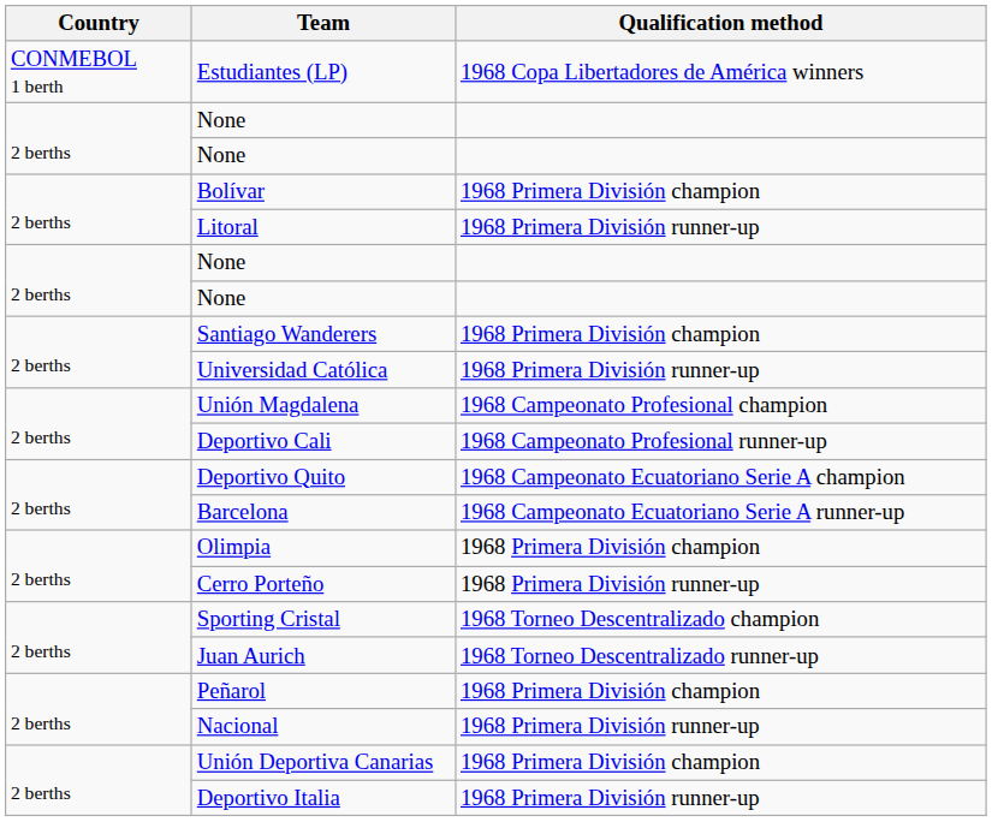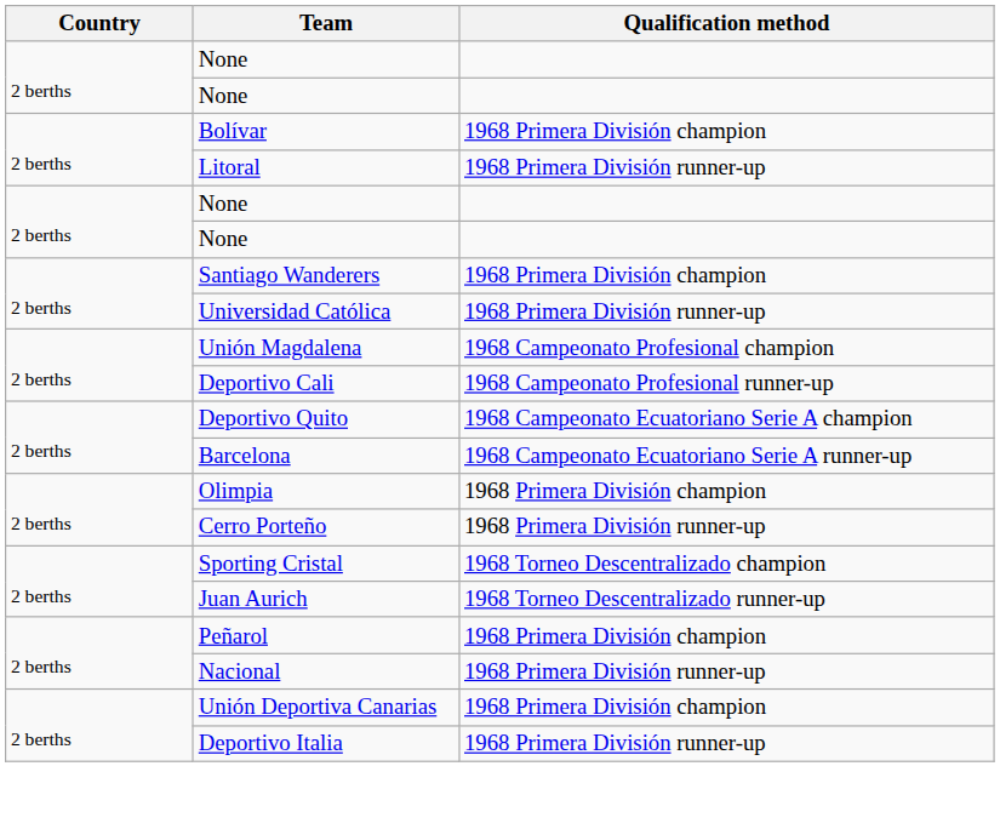 <table class="wikitable">
 <tr>
 <th width=125>Country</th>
 <th width=180>Team</th>
 <th width=370>Qualification method</th>
-</tr>
-<tr>
-<td><a href='#'>CONMEBOL</a><br><small>1 berth</small></td>
-<td><a href='#'>Estudiantes (LP)</a></td>
-<td><a href='#'>1968 Copa Libertadores de América</a> winners</td>
 </tr>
 <tr>
 <td rowspan="2"><br><small>2 berths</small></td>
 <td>None</td>
 <td></td>
 </tr>
 <tr>
 <td>None</td>
 <td></td>
 </tr>
 <tr>
 <td rowspan="2"><br><small>2 berths</small></td>
 <td><a href='#'>Bolívar</a></td>
 <td><a href='#'>1968 Primera División</a> champion</td>
 </tr>
 <tr>
 <td><a href='#'>Litoral</a></td>
 <td><a href='#'>1968 Primera División</a> runner-up</td>
 </tr>
 <tr>
 <td rowspan="2"><br><small>2 berths</small></td>
 <td>None</td>
 <td></td>
 </tr>
 <tr>
 <td>None</td>
 <td></td>
 </tr>
 <tr>
 <td rowspan="2"><br><small>2 berths</small></td>
 <td><a href='#'>Santiago Wanderers</a></td>
 <td><a href='#'>1968 Primera División</a> champion</td>
 </tr>
 <tr>
 <td><a href='#'>Universidad Católica</a></td>
 <td><a href='#'>1968 Primera División</a> runner-up</td>
 </tr>
 <tr>
 <td rowspan="2"><br><small>2 berths</small></td>
 <td><a href='#'>Unión Magdalena</a></td>
 <td><a href='#'>1968 Campeonato Profesional</a> champion</td>
 </tr>
 <tr>
 <td><a href='#'>Deportivo Cali</a></td>
 <td><a href='#'>1968 Campeonato Profesional</a> runner-up</td>
 </tr>
 <tr>
 <td rowspan="2"><br><small>2 berths</small></td>
 <td><a href='#'>Deportivo Quito</a></td>
 <td><a href='#'>1968 Campeonato Ecuatoriano Serie A</a> champion</td>
 </tr>
 <tr>
 <td><a href='#'>Barcelona</a></td>
 <td><a href='#'>1968 Campeonato Ecuatoriano Serie A</a> runner-up</td>
 </tr>
 <tr>
 <td rowspan="2"><br><small>2 berths</small></td>
 <td><a href='#'>Olimpia</a></td>
 <td>1968 <a href='#'>Primera División</a> champion</td>
 </tr>
 <tr>
 <td><a href='#'>Cerro Porteño</a></td>
 <td>1968 <a href='#'>Primera División</a> runner-up</td>
 </tr>
 <tr>
 <td rowspan="2"><br><small>2 berths</small></td>
 <td><a href='#'>Sporting Cristal</a></td>
 <td><a href='#'>1968 Torneo Descentralizado</a> champion</td>
 </tr>
 <tr>
 <td><a href='#'>Juan Aurich</a></td>
 <td><a href='#'>1968 Torneo Descentralizado</a> runner-up</td>
 </tr>
 <tr>
 <td rowspan="2"><br><small>2 berths</small></td>
 <td><a href='#'>Peñarol</a></td>
 <td><a href='#'>1968 Primera División</a> champion</td>
 </tr>
 <tr>
 <td><a href='#'>Nacional</a></td>
 <td><a href='#'>1968 Primera División</a> runner-up</td>
 </tr>
 <tr>
 <td rowspan="2"><br><small>2 berths</small></td>
 <td><a href='#'>Unión Deportiva Canarias</a></td>
 <td><a href='#'>1968 Primera División</a> champion</td>
 </tr>
 <tr>
 <td><a href='#'>Deportivo Italia</a></td>
 <td><a href='#'>1968 Primera División</a> runner-up</td>
 </tr>
 </table>
